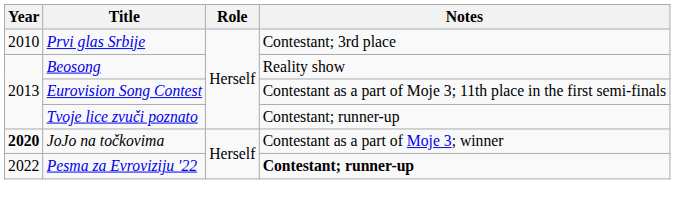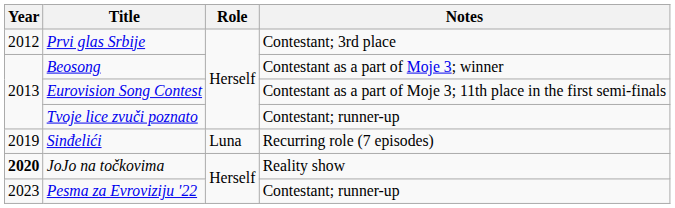 <table class="wikitable">
 <tr>
 <th>Year</th>
 <th>Title</th>
 <th>Role</th>
 <th class="unsortable">Notes</th>
 </tr>
 <tr>
-<td>2010</td>
+<td>2012</td>
 <td><em><a href='#'>Prvi glas Srbije</a></em></td>
 <td rowspan="4">Herself</td>
 <td>Contestant; 3rd place</td>
 </tr>
 <tr>
 <td rowspan="3">2013</td>
 <td><em><a href='#'>Beosong</a></em></td>
-<td>Reality show</td>
+<td>Contestant as a part of <a href='#'>Moje 3</a>; winner</td>
 </tr>
 <tr>
 <td><em><a href='#'>Eurovision Song Contest</a></em></td>
 <td>Contestant as a part of Moje 3; 11th place in the first semi-finals</td>
 </tr>
 <tr>
 <td><em><a href='#'>Tvoje lice zvuči poznato</a></em></td>
 <td>Contestant; runner-up</td>
 </tr>
 <tr>
+<td>2019</td>
+<td><em><a href='#'>Sinđelići</a></em></td>
+<td>Luna</td>
+<td>Recurring role (7 episodes)</td>
+</tr>
+<tr>
 <td><strong>2020</strong></td>
 <td><em>JoJo na točkovima</em></td>
 <td rowspan="2">Herself</td>
-<td>Contestant as a part of <a href='#'>Moje 3</a>; winner</td>
+<td>Reality show</td>
 </tr>
 <tr>
-<td>2022</td>
+<td>2023</td>
 <td><em><a href='#'>Pesma za Evroviziju '22</a></em></td>
-<td><strong>Contestant; runner-up</strong></td>
+<td>Contestant; runner-up</td>
 </tr>
 </table>
